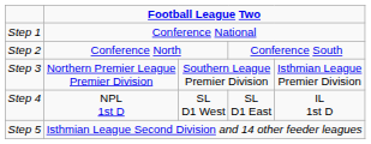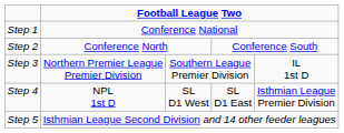 <table class="wikitable" style="text-align: center; font-size: 85%;">
 <tr>
 <td> </td>
 <td colspan="4"><strong><a href='#'>Football League</a> <a href='#'>Two</a></strong></td>
 </tr>
 <tr style="vertical-align: top;">
 <td><em>Step 1</em></td>
 <td colspan="4"><a href='#'>Conference</a> <a href='#'>National</a></td>
 </tr>
 <tr style="vertical-align: top;">
 <td><em>Step 2</em></td>
 <td colspan="2"><a href='#'>Conference</a> <a href='#'>North</a></td>
 <td colspan="2"><a href='#'>Conference</a> <a href='#'>South</a></td>
 </tr>
 <tr style="vertical-align: top;">
 <td><em>Step 3</em></td>
 <td><a href='#'>Northern Premier League</a><br><a href='#'>Premier Division</a></td>
 <td colspan="2"><a href='#'>Southern League</a><br>Premier Division</td>
-<td><a href='#'>Isthmian League</a><br>Premier Division</td>
+<td>IL<br>1st D</td>
 </tr>
 <tr style="vertical-align: top;">
 <td><em>Step 4</em></td>
 <td>NPL<br><a href='#'>1st D</a></td>
 <td>SL<br>D1 West</td>
 <td>SL<br>D1 East</td>
-<td>IL<br>1st D</td>
+<td><a href='#'>Isthmian League</a><br>Premier Division</td>
 </tr>
 <tr style="vertical-align: top;">
 <td><em>Step 5</em></td>
 <td colspan="4"><a href='#'>Isthmian League Second Division</a> <em>and 14 other feeder leagues</em></td>
 </tr>
 </table>
